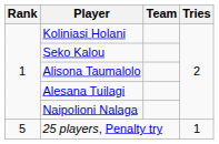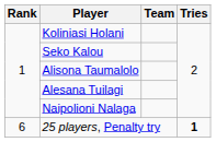 <table class="wikitable">
 <tr>
 <th>Rank</th>
 <th>Player</th>
 <th>Team</th>
 <th>Tries</th>
 </tr>
 <tr>
 <td rowspan=5 align=center>1</td>
 <td><a href='#'>Koliniasi Holani</a></td>
 <td></td>
 <td rowspan=5 align=center>2</td>
 </tr>
 <tr>
 <td><a href='#'>Seko Kalou</a></td>
 <td></td>
 </tr>
 <tr>
 <td><a href='#'>Alisona Taumalolo</a></td>
 <td></td>
 </tr>
 <tr>
 <td><a href='#'>Alesana Tuilagi</a></td>
 <td></td>
 </tr>
 <tr>
 <td><a href='#'>Naipolioni Nalaga</a></td>
 <td></td>
 </tr>
 <tr>
-<td align=center>5</td>
+<td align=center>6</td>
 <td colspan="2"><em>25 players</em>, <a href='#'>Penalty try</a></td>
-<td align=center>1</td>
+<td align=center><strong>1</strong></td>
 </tr>
 </table>
